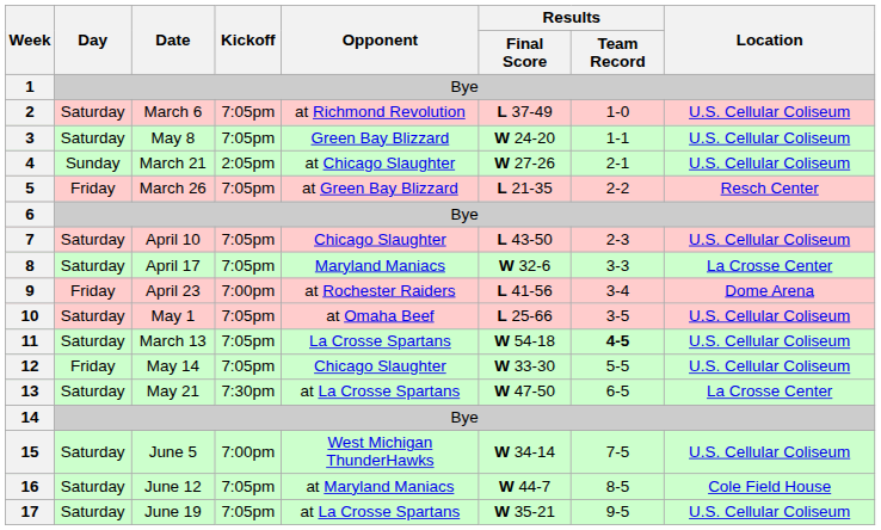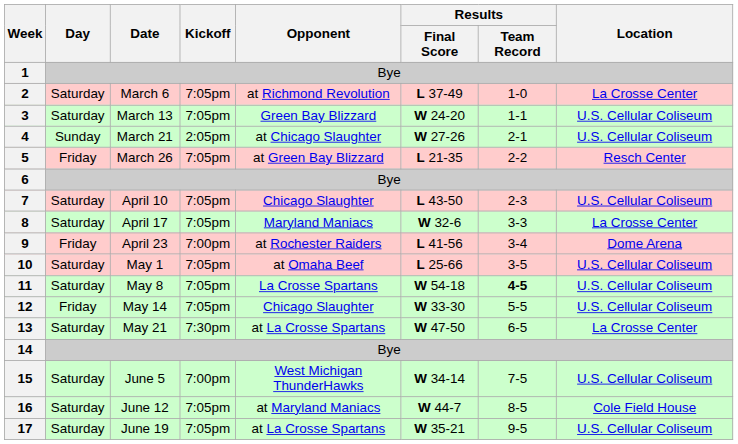 <table class="wikitable">
 <tr>
 <th rowspan="2" width="40">Week</th>
 <th rowspan="2" width="70">Day</th>
 <th rowspan="2" width="80">Date</th>
 <th rowspan="2" width="60">Kickoff</th>
 <th rowspan="2" width="200">Opponent</th>
 <th colspan="2" width="180">Results</th>
 <th rowspan="2" width="220">Location</th>
 </tr>
 <tr>
 <th width="90">Final Score</th>
 <th width="90">Team Record</th>
 </tr>
 <tr style="background: #CCCCCC;">
 <th>1</th>
 <td colSpan=7 align="center">Bye</td>
 </tr>
 <tr align="center" bgcolor="#FFCCCC">
 <th>2</th>
 <td align="center">Saturday</td>
 <td align="center">March 6</td>
 <td align="center">7:05pm</td>
 <td align="center">at <a href='#'>Richmond Revolution</a></td>
 <td align="center"><strong>L</strong> 37-49</td>
 <td align="center">1-0</td>
-<td align="center"><a href='#'>U.S. Cellular Coliseum</a></td>
+<td align="center"><a href='#'>La Crosse Center</a></td>
 </tr>
 <tr align="center" bgcolor="#CCFFCC">
 <th>3</th>
 <td align="center">Saturday</td>
-<td align="center">May 8</td>
+<td align="center">March 13</td>
 <td align="center">7:05pm</td>
 <td align="center"><a href='#'>Green Bay Blizzard</a></td>
 <td align="center"><strong>W</strong> 24-20</td>
 <td align="center">1-1</td>
 <td align="center"><a href='#'>U.S. Cellular Coliseum</a></td>
 </tr>
 <tr align="center" bgcolor="#CCFFCC">
 <th>4</th>
 <td align="center">Sunday</td>
 <td align="center">March 21</td>
 <td align="center">2:05pm</td>
 <td align="center">at <a href='#'>Chicago Slaughter</a></td>
 <td align="center"><strong>W</strong> 27-26</td>
 <td align="center">2-1</td>
 <td align="center"><a href='#'>U.S. Cellular Coliseum</a></td>
 </tr>
 <tr align="center" bgcolor="#FFCCCC">
 <th>5</th>
 <td align="center">Friday</td>
 <td align="center">March 26</td>
 <td align="center">7:05pm</td>
 <td align="center">at <a href='#'>Green Bay Blizzard</a></td>
 <td align="center"><strong>L</strong> 21-35</td>
 <td align="center">2-2</td>
 <td align="center"><a href='#'>Resch Center</a></td>
 </tr>
 <tr style="background: #CCCCCC;">
 <th>6</th>
 <td colSpan=7 align="center">Bye</td>
 </tr>
 <tr align="center" bgcolor="#FFCCCC">
 <th>7</th>
 <td align="center">Saturday</td>
 <td align="center">April 10</td>
 <td align="center">7:05pm</td>
 <td align="center"><a href='#'>Chicago Slaughter</a></td>
 <td align="center"><strong>L</strong> 43-50</td>
 <td align="center">2-3</td>
 <td align="center"><a href='#'>U.S. Cellular Coliseum</a></td>
 </tr>
 <tr align="center" bgcolor="#CCFFCC">
 <th>8</th>
 <td align="center">Saturday</td>
 <td align="center">April 17</td>
 <td align="center">7:05pm</td>
 <td align="center"><a href='#'>Maryland Maniacs</a></td>
 <td align="center"><strong>W</strong> 32-6</td>
 <td align="center">3-3</td>
 <td align="center"><a href='#'>La Crosse Center</a></td>
 </tr>
 <tr align="center" bgcolor="#FFCCCC">
 <th>9</th>
 <td align="center">Friday</td>
 <td align="center">April 23</td>
 <td align="center">7:00pm</td>
 <td align="center">at <a href='#'>Rochester Raiders</a></td>
 <td align="center"><strong>L</strong> 41-56</td>
 <td align="center">3-4</td>
 <td align="center"><a href='#'>Dome Arena</a></td>
 </tr>
 <tr align="center" bgcolor="#FFCCCC">
 <th>10</th>
 <td align="center">Saturday</td>
 <td align="center">May 1</td>
 <td align="center">7:05pm</td>
 <td align="center">at <a href='#'>Omaha Beef</a></td>
 <td align="center"><strong>L</strong> 25-66</td>
 <td align="center">3-5</td>
 <td align="center"><a href='#'>U.S. Cellular Coliseum</a></td>
 </tr>
 <tr align="center" bgcolor="#CCFFCC">
 <th>11</th>
 <td align="center">Saturday</td>
-<td align="center">March 13</td>
+<td align="center">May 8</td>
 <td align="center">7:05pm</td>
 <td align="center"><a href='#'>La Crosse Spartans</a></td>
 <td align="center"><strong>W</strong> 54-18</td>
 <td align="center"><strong>4-5</strong></td>
 <td align="center"><a href='#'>U.S. Cellular Coliseum</a></td>
 </tr>
 <tr align="center" bgcolor="#CCFFCC">
 <th>12</th>
 <td align="center">Friday</td>
 <td align="center">May 14</td>
 <td align="center">7:05pm</td>
 <td align="center"><a href='#'>Chicago Slaughter</a></td>
 <td align="center"><strong>W</strong> 33-30</td>
 <td align="center">5-5</td>
 <td align="center"><a href='#'>U.S. Cellular Coliseum</a></td>
 </tr>
 <tr align="center" bgcolor="#CCFFCC">
 <th>13</th>
 <td align="center">Saturday</td>
 <td align="center">May 21</td>
 <td align="center">7:30pm</td>
 <td align="center">at <a href='#'>La Crosse Spartans</a></td>
 <td align="center"><strong>W</strong> 47-50</td>
 <td align="center">6-5</td>
 <td align="center"><a href='#'>La Crosse Center</a></td>
 </tr>
 <tr style="background: #CCCCCC;">
 <th>14</th>
 <td colSpan=7 align="center">Bye</td>
 </tr>
 <tr align="center" bgcolor="#CCFFCC">
 <th>15</th>
 <td align="center">Saturday</td>
 <td align="center">June 5</td>
 <td align="center">7:00pm</td>
 <td align="center"><a href='#'>West Michigan ThunderHawks</a></td>
 <td align="center"><strong>W</strong> 34-14</td>
 <td align="center">7-5</td>
 <td align="center"><a href='#'>U.S. Cellular Coliseum</a></td>
 </tr>
 <tr align="center" bgcolor="#CCFFCC">
 <th>16</th>
 <td align="center">Saturday</td>
 <td align="center">June 12</td>
 <td align="center">7:05pm</td>
 <td align="center">at <a href='#'>Maryland Maniacs</a></td>
 <td align="center"><strong>W</strong> 44-7</td>
 <td align="center">8-5</td>
 <td align="center"><a href='#'>Cole Field House</a></td>
 </tr>
 <tr align="center" bgcolor="#CCFFCC">
 <th>17</th>
 <td align="center">Saturday</td>
 <td align="center">June 19</td>
 <td align="center">7:05pm</td>
 <td align="center">at <a href='#'>La Crosse Spartans</a></td>
 <td align="center"><strong>W</strong> 35-21</td>
 <td align="center">9-5</td>
 <td align="center"><a href='#'>U.S. Cellular Coliseum</a></td>
 </tr>
 </table>
